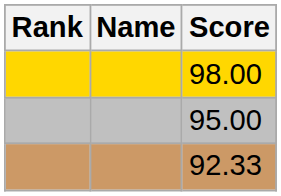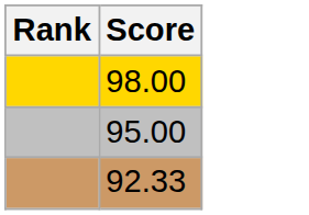 <table class="wikitable">
 <tr>
 <th>Rank</th>
-<th>Name</th>
 <th>Score</th>
 </tr>
 <tr style="background:gold;">
-<td></td>
 <td></td>
 <td>98.00</td>
 </tr>
 <tr style="background:silver;">
 <td></td>
-<td></td>
 <td>95.00</td>
 </tr>
 <tr style="background:#CC9966;">
 <td></td>
-<td></td>
 <td>92.33</td>
 </tr>
 </table>
